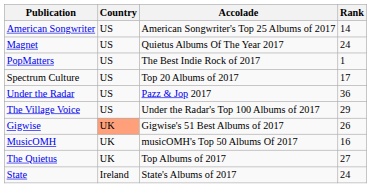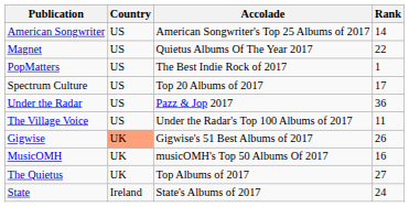 <table class="wikitable">
 <tr>
 <th>Publication</th>
 <th>Country</th>
 <th>Accolade</th>
 <th>Rank</th>
 </tr>
 <tr>
 <td><a href='#'>American Songwriter</a></td>
 <td>US</td>
 <td>American Songwriter's Top 25 Albums of 2017</td>
 <td>14</td>
 </tr>
 <tr>
 <td><a href='#'>Magnet</a></td>
 <td>US</td>
 <td>Quietus Albums Of The Year 2017</td>
-<td>24</td>
+<td>22</td>
 </tr>
 <tr>
 <td><a href='#'>PopMatters</a></td>
 <td>US</td>
 <td>The Best Indie Rock of 2017</td>
 <td>1</td>
 </tr>
 <tr>
 <td>Spectrum Culture</td>
 <td>US</td>
 <td>Top 20 Albums of 2017</td>
 <td>17</td>
 </tr>
 <tr>
 <td><a href='#'>Under the Radar</a></td>
 <td>US</td>
 <td><a href='#'>Pazz & Jop</a> 2017</td>
 <td>36</td>
 </tr>
 <tr>
 <td><a href='#'>The Village Voice</a></td>
 <td>US</td>
 <td>Under the Radar's Top 100 Albums of 2017</td>
-<td>29</td>
+<td>11</td>
 </tr>
 <tr>
 <td><a href='#'>Gigwise</a></td>
 <td style="background: lightsalmon;">UK</td>
 <td>Gigwise's 51 Best Albums of 2017</td>
 <td>26</td>
 </tr>
 <tr>
 <td><a href='#'>MusicOMH</a></td>
 <td>UK</td>
 <td>musicOMH's Top 50 Albums Of 2017</td>
 <td>16</td>
 </tr>
 <tr>
 <td><a href='#'>The Quietus</a></td>
 <td>UK</td>
 <td>Top Albums of 2017</td>
 <td>27</td>
 </tr>
 <tr>
 <td><a href='#'>State</a></td>
 <td>Ireland</td>
 <td>State's Albums of 2017</td>
 <td>24</td>
 </tr>
 </table>
